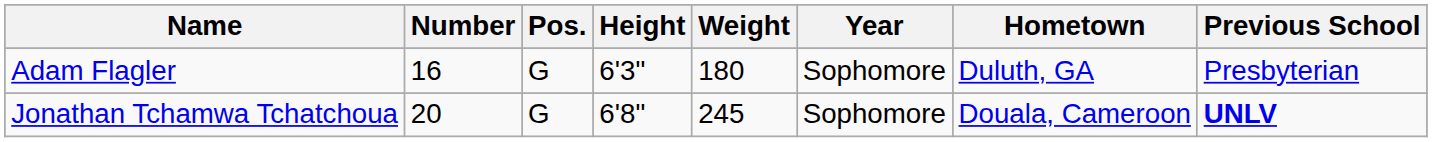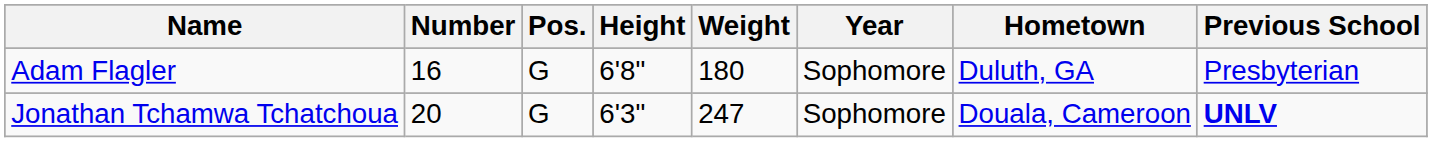 <table class="wikitable sortable" border="1">
 <tr>
 <th>Name</th>
 <th>Number</th>
 <th>Pos.</th>
 <th>Height</th>
 <th>Weight</th>
 <th>Year</th>
 <th>Hometown</th>
 <th class="unsortable">Previous School</th>
 </tr>
 <tr>
 <td><a href='#'>Adam Flagler</a></td>
 <td>16</td>
 <td>G</td>
-<td>6'3"</td>
+<td>6'8"</td>
 <td>180</td>
 <td>Sophomore</td>
 <td><a href='#'>Duluth, GA</a></td>
 <td><a href='#'>Presbyterian</a></td>
 </tr>
 <tr>
 <td><a href='#'>Jonathan Tchamwa Tchatchoua</a></td>
 <td>20</td>
 <td>G</td>
-<td>6'8"</td>
-<td>245</td>
+<td>6'3"</td>
+<td>247</td>
 <td>Sophomore</td>
 <td><a href='#'>Douala, Cameroon</a></td>
 <td><strong><a href='#'>UNLV</a></strong></td>
 </tr>
 </table>
